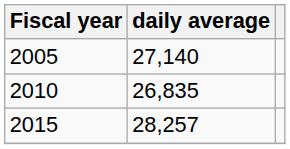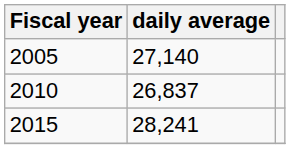 <table class="wikitable">
 <tr>
 <th>Fiscal year</th>
 <th>daily average</th>
 <th></th>
 </tr>
 <tr>
 <td>2005</td>
 <td>27,140</td>
 <td></td>
 </tr>
 <tr>
 <td>2010</td>
-<td>26,835</td>
+<td>26,837</td>
 <td></td>
 </tr>
 <tr>
 <td>2015</td>
-<td>28,257</td>
+<td>28,241</td>
 <td></td>
 </tr>
 <tr>
 </tr>
 </table>
